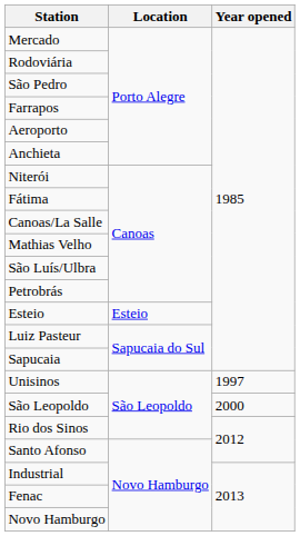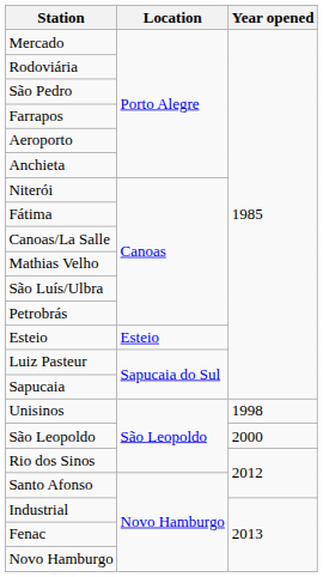 <table class="wikitable">
 <tr>
 <th>Station</th>
 <th>Location</th>
 <th>Year opened</th>
 </tr>
 <tr>
 <td>Mercado</td>
 <td rowspan="6"><a href='#'>Porto Alegre</a></td>
 <td rowspan="15">1985</td>
 </tr>
 <tr>
 <td>Rodoviária</td>
 </tr>
 <tr>
 <td>São Pedro</td>
 </tr>
 <tr>
 <td>Farrapos</td>
 </tr>
 <tr>
 <td>Aeroporto</td>
 </tr>
 <tr>
 <td>Anchieta</td>
 </tr>
 <tr>
 <td>Niterói</td>
 <td rowspan="6"><a href='#'>Canoas</a></td>
 </tr>
 <tr>
 <td>Fátima</td>
 </tr>
 <tr>
 <td>Canoas/La Salle</td>
 </tr>
 <tr>
 <td>Mathias Velho</td>
 </tr>
 <tr>
 <td>São Luís/Ulbra</td>
 </tr>
 <tr>
 <td>Petrobrás</td>
 </tr>
 <tr>
 <td>Esteio</td>
 <td><a href='#'>Esteio</a></td>
 </tr>
 <tr>
 <td>Luiz Pasteur</td>
 <td rowspan="2"><a href='#'>Sapucaia do Sul</a></td>
 </tr>
 <tr>
 <td>Sapucaia</td>
 </tr>
 <tr>
 <td>Unisinos</td>
 <td rowspan="3"><a href='#'>São Leopoldo</a></td>
-<td>1997</td>
+<td>1998</td>
 </tr>
 <tr>
 <td>São Leopoldo</td>
 <td>2000</td>
 </tr>
 <tr>
 <td>Rio dos Sinos</td>
 <td rowspan="2">2012</td>
 </tr>
 <tr>
 <td>Santo Afonso</td>
 <td rowspan="4"><a href='#'>Novo Hamburgo</a></td>
 </tr>
 <tr>
 <td>Industrial</td>
 <td rowspan="3">2013</td>
 </tr>
 <tr>
 <td>Fenac</td>
 </tr>
 <tr>
 <td>Novo Hamburgo</td>
 </tr>
 </table>
